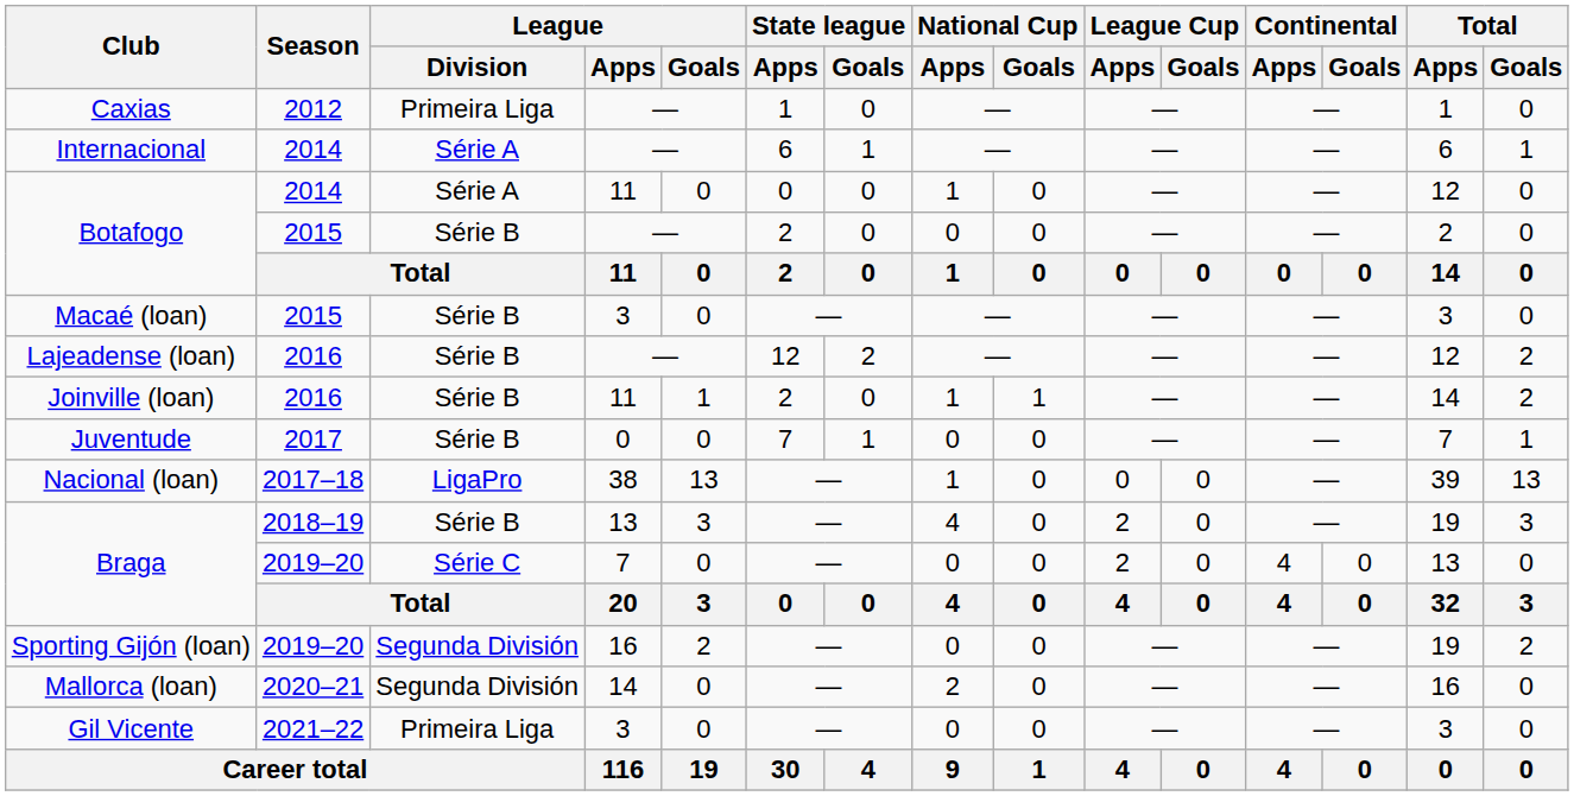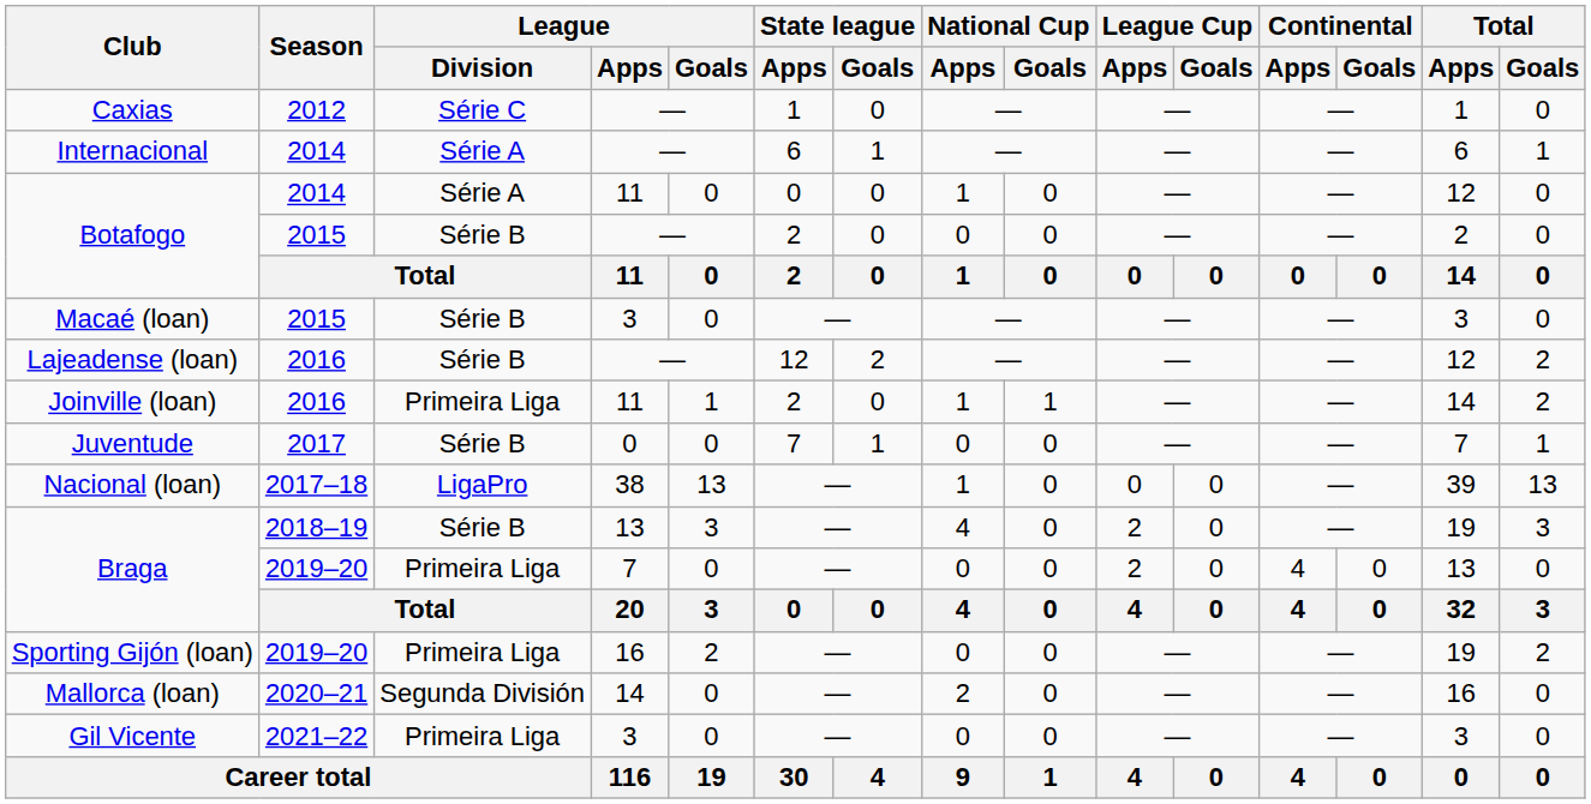 <table class="wikitable" style="text-align:center">
 <tr>
 <th rowspan="2">Club</th>
 <th rowspan="2">Season</th>
 <th colspan="3">League</th>
 <th colspan="2">State league</th>
 <th colspan="2">National Cup</th>
 <th colspan="2">League Cup</th>
 <th colspan="2">Continental</th>
 <th colspan="2">Total</th>
 </tr>
 <tr>
 <th>Division</th>
 <th>Apps</th>
 <th>Goals</th>
 <th>Apps</th>
 <th>Goals</th>
 <th>Apps</th>
 <th>Goals</th>
 <th>Apps</th>
 <th>Goals</th>
 <th>Apps</th>
 <th>Goals</th>
 <th>Apps</th>
 <th>Goals</th>
 </tr>
 <tr>
 <td><a href='#'>Caxias</a></td>
 <td><a href='#'>2012</a></td>
-<td>Primeira Liga</td>
+<td><a href='#'>Série C</a></td>
 <td colspan="2">—</td>
 <td>1</td>
 <td>0</td>
 <td colspan="2">—</td>
 <td colspan="2">—</td>
 <td colspan="2">—</td>
 <td>1</td>
 <td>0</td>
 </tr>
 <tr>
 <td><a href='#'>Internacional</a></td>
 <td><a href='#'>2014</a></td>
 <td><a href='#'>Série A</a></td>
 <td colspan="2">—</td>
 <td>6</td>
 <td>1</td>
 <td colspan="2">—</td>
 <td colspan="2">—</td>
 <td colspan="2">—</td>
 <td>6</td>
 <td>1</td>
 </tr>
 <tr>
 <td rowspan="3"><a href='#'>Botafogo</a></td>
 <td><a href='#'>2014</a></td>
 <td>Série A</td>
 <td>11</td>
 <td>0</td>
 <td>0</td>
 <td>0</td>
 <td>1</td>
 <td>0</td>
 <td colspan="2">—</td>
 <td colspan="2">—</td>
 <td>12</td>
 <td>0</td>
 </tr>
 <tr>
 <td><a href='#'>2015</a></td>
 <td>Série B</td>
 <td colspan="2">—</td>
 <td>2</td>
 <td>0</td>
 <td>0</td>
 <td>0</td>
 <td colspan="2">—</td>
 <td colspan="2">—</td>
 <td>2</td>
 <td>0</td>
 </tr>
 <tr>
 <th colspan="2">Total</th>
 <th>11</th>
 <th>0</th>
 <th>2</th>
 <th>0</th>
 <th>1</th>
 <th>0</th>
 <th>0</th>
 <th>0</th>
 <th>0</th>
 <th>0</th>
 <th>14</th>
 <th>0</th>
 </tr>
 <tr>
 <td><a href='#'>Macaé</a> (loan)</td>
 <td><a href='#'>2015</a></td>
 <td>Série B</td>
 <td>3</td>
 <td>0</td>
 <td colspan="2">—</td>
 <td colspan="2">—</td>
 <td colspan="2">—</td>
 <td colspan="2">—</td>
 <td>3</td>
 <td>0</td>
 </tr>
 <tr>
 <td><a href='#'>Lajeadense</a> (loan)</td>
 <td><a href='#'>2016</a></td>
 <td>Série B</td>
 <td colspan="2">—</td>
 <td>12</td>
 <td>2</td>
 <td colspan="2">—</td>
 <td colspan="2">—</td>
 <td colspan="2">—</td>
 <td>12</td>
 <td>2</td>
 </tr>
 <tr>
 <td><a href='#'>Joinville</a> (loan)</td>
 <td><a href='#'>2016</a></td>
-<td>Série B</td>
+<td>Primeira Liga</td>
 <td>11</td>
 <td>1</td>
 <td>2</td>
 <td>0</td>
 <td>1</td>
 <td>1</td>
 <td colspan="2">—</td>
 <td colspan="2">—</td>
 <td>14</td>
 <td>2</td>
 </tr>
 <tr>
 <td><a href='#'>Juventude</a></td>
 <td><a href='#'>2017</a></td>
 <td>Série B</td>
 <td>0</td>
 <td>0</td>
 <td>7</td>
 <td>1</td>
 <td>0</td>
 <td>0</td>
 <td colspan="2">—</td>
 <td colspan="2">—</td>
 <td>7</td>
 <td>1</td>
 </tr>
 <tr>
 <td><a href='#'>Nacional</a> (loan)</td>
 <td><a href='#'>2017–18</a></td>
 <td><a href='#'>LigaPro</a></td>
 <td>38</td>
 <td>13</td>
 <td colspan="2">—</td>
 <td>1</td>
 <td>0</td>
 <td>0</td>
 <td>0</td>
 <td colspan="2">—</td>
 <td>39</td>
 <td>13</td>
 </tr>
 <tr>
 <td rowspan="3"><a href='#'>Braga</a></td>
 <td><a href='#'>2018–19</a></td>
 <td>Série B</td>
 <td>13</td>
 <td>3</td>
 <td colspan="2">—</td>
 <td>4</td>
 <td>0</td>
 <td>2</td>
 <td>0</td>
 <td colspan="2">—</td>
 <td>19</td>
 <td>3</td>
 </tr>
 <tr>
 <td><a href='#'>2019–20</a></td>
-<td><a href='#'>Série C</a></td>
+<td>Primeira Liga</td>
 <td>7</td>
 <td>0</td>
 <td colspan="2">—</td>
 <td>0</td>
 <td>0</td>
 <td>2</td>
 <td>0</td>
 <td>4</td>
 <td>0</td>
 <td>13</td>
 <td>0</td>
 </tr>
 <tr>
 <th colspan="2">Total</th>
 <th>20</th>
 <th>3</th>
 <th>0</th>
 <th>0</th>
 <th>4</th>
 <th>0</th>
 <th>4</th>
 <th>0</th>
 <th>4</th>
 <th>0</th>
 <th>32</th>
 <th>3</th>
 </tr>
 <tr>
 <td><a href='#'>Sporting Gijón</a> (loan)</td>
 <td><a href='#'>2019–20</a></td>
-<td><a href='#'>Segunda División</a></td>
+<td>Primeira Liga</td>
 <td>16</td>
 <td>2</td>
 <td colspan="2">—</td>
 <td>0</td>
 <td>0</td>
 <td colspan="2">—</td>
 <td colspan="2">—</td>
 <td>19</td>
 <td>2</td>
 </tr>
 <tr>
 <td><a href='#'>Mallorca</a> (loan)</td>
 <td><a href='#'>2020–21</a></td>
 <td>Segunda División</td>
 <td>14</td>
 <td>0</td>
 <td colspan="2">—</td>
 <td>2</td>
 <td>0</td>
 <td colspan="2">—</td>
 <td colspan="2">—</td>
 <td>16</td>
 <td>0</td>
 </tr>
 <tr>
 <td><a href='#'>Gil Vicente</a></td>
 <td><a href='#'>2021–22</a></td>
 <td>Primeira Liga</td>
 <td>3</td>
 <td>0</td>
 <td colspan="2">—</td>
 <td>0</td>
 <td>0</td>
 <td colspan="2">—</td>
 <td colspan="2">—</td>
 <td>3</td>
 <td>0</td>
 </tr>
 <tr>
 <th colspan="3">Career total</th>
 <th>116</th>
 <th>19</th>
 <th>30</th>
 <th>4</th>
 <th>9</th>
 <th>1</th>
 <th>4</th>
 <th>0</th>
 <th>4</th>
 <th>0</th>
 <th>0</th>
 <th>0</th>
 </tr>
 </table>
